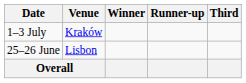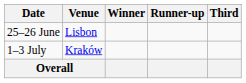 <table class="wikitable">
 <tr>
 <th>Date</th>
 <th>Venue</th>
 <th>Winner</th>
 <th>Runner-up</th>
 <th>Third</th>
 </tr>
 <tr>
-<td>1–3 July</td>
-<td> <a href='#'>Kraków</a></td>
+<td>25–26 June</td>
+<td> <a href='#'>Lisbon</a></td>
 <td></td>
 <td></td>
 <td></td>
 </tr>
 <tr>
-<td>25–26 June</td>
-<td> <a href='#'>Lisbon</a></td>
+<td>1–3 July</td>
+<td> <a href='#'>Kraków</a></td>
 <td></td>
 <td></td>
 <td></td>
 </tr>
 <tr>
 <th colspan=2>Overall</th>
 <th></th>
 <th></th>
 <th></th>
 </tr>
 </table>
